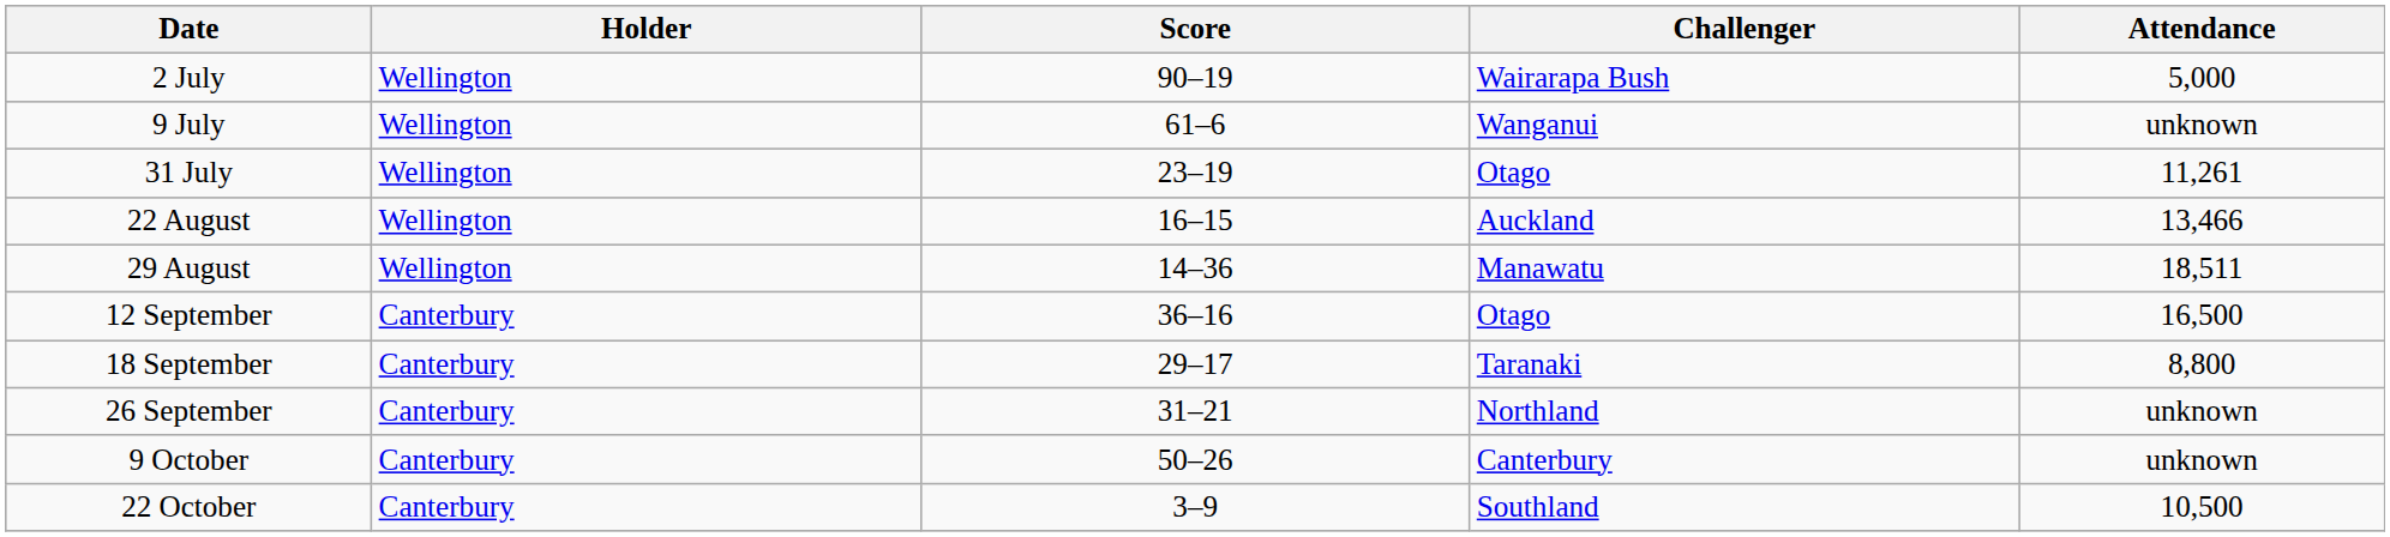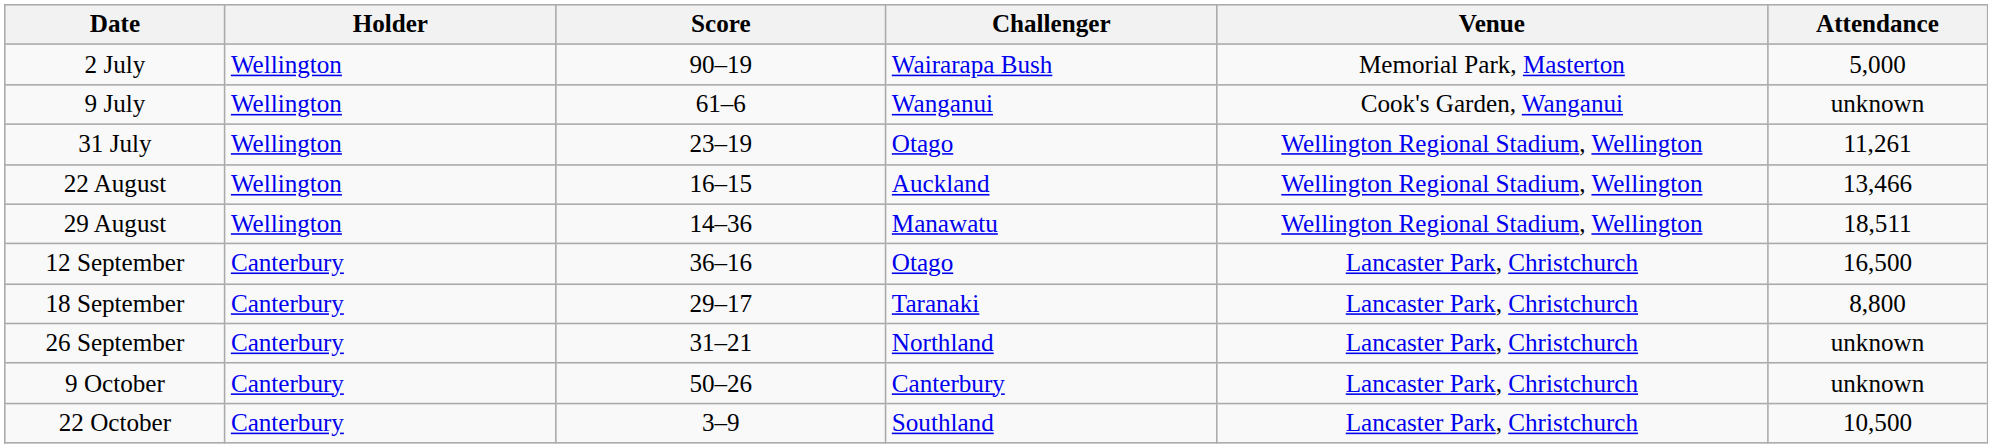 <table class="wikitable" style="text-align:center" width=100%>
 <tr>
 <th width=10%>Date</th>
 <th width=15%>Holder</th>
 <th width=15%>Score</th>
 <th width=15%>Challenger</th>
+<th width=25%>Venue</th>
 <th width=10%>Attendance</th>
 </tr>
 <tr>
 <td>2 July</td>
 <td align=left><a href='#'>Wellington</a></td>
 <td>90–19</td>
 <td align=left><a href='#'>Wairarapa Bush</a></td>
+<td>Memorial Park, <a href='#'>Masterton</a></td>
 <td>5,000</td>
 </tr>
 <tr>
 <td>9 July</td>
 <td align=left><a href='#'>Wellington</a></td>
 <td>61–6</td>
 <td align=left><a href='#'>Wanganui</a></td>
+<td>Cook's Garden, <a href='#'>Wanganui</a></td>
 <td>unknown</td>
 </tr>
 <tr>
 <td>31 July</td>
 <td align=left><a href='#'>Wellington</a></td>
 <td>23–19</td>
 <td align=left><a href='#'>Otago</a></td>
+<td><a href='#'>Wellington Regional Stadium</a>, <a href='#'>Wellington</a></td>
 <td>11,261</td>
 </tr>
 <tr>
 <td>22 August</td>
 <td align=left><a href='#'>Wellington</a></td>
 <td>16–15</td>
 <td align=left><a href='#'>Auckland</a></td>
+<td><a href='#'>Wellington Regional Stadium</a>, <a href='#'>Wellington</a></td>
 <td>13,466</td>
 </tr>
 <tr>
 <td>29 August</td>
 <td align=left><a href='#'>Wellington</a></td>
 <td>14–36</td>
 <td align=left><a href='#'>Manawatu</a></td>
+<td><a href='#'>Wellington Regional Stadium</a>, <a href='#'>Wellington</a></td>
 <td>18,511</td>
 </tr>
 <tr>
 <td>12 September</td>
 <td align=left><a href='#'>Canterbury</a></td>
 <td>36–16</td>
 <td align=left><a href='#'>Otago</a></td>
+<td><a href='#'>Lancaster Park</a>, <a href='#'>Christchurch</a></td>
 <td>16,500</td>
 </tr>
 <tr>
 <td>18 September</td>
 <td align=left><a href='#'>Canterbury</a></td>
 <td>29–17</td>
 <td align=left><a href='#'>Taranaki</a></td>
+<td><a href='#'>Lancaster Park</a>, <a href='#'>Christchurch</a></td>
 <td>8,800</td>
 </tr>
 <tr>
 <td>26 September</td>
 <td align=left><a href='#'>Canterbury</a></td>
 <td>31–21</td>
 <td align=left><a href='#'>Northland</a></td>
+<td><a href='#'>Lancaster Park</a>, <a href='#'>Christchurch</a></td>
 <td>unknown</td>
 </tr>
 <tr>
 <td>9 October</td>
 <td align=left><a href='#'>Canterbury</a></td>
 <td>50–26</td>
 <td align=left><a href='#'>Canterbury</a></td>
+<td><a href='#'>Lancaster Park</a>, <a href='#'>Christchurch</a></td>
 <td>unknown</td>
 </tr>
 <tr>
 <td>22 October</td>
 <td align=left><a href='#'>Canterbury</a></td>
 <td>3–9</td>
 <td align=left><a href='#'>Southland</a></td>
+<td><a href='#'>Lancaster Park</a>, <a href='#'>Christchurch</a></td>
 <td>10,500</td>
 </tr>
 </table>
